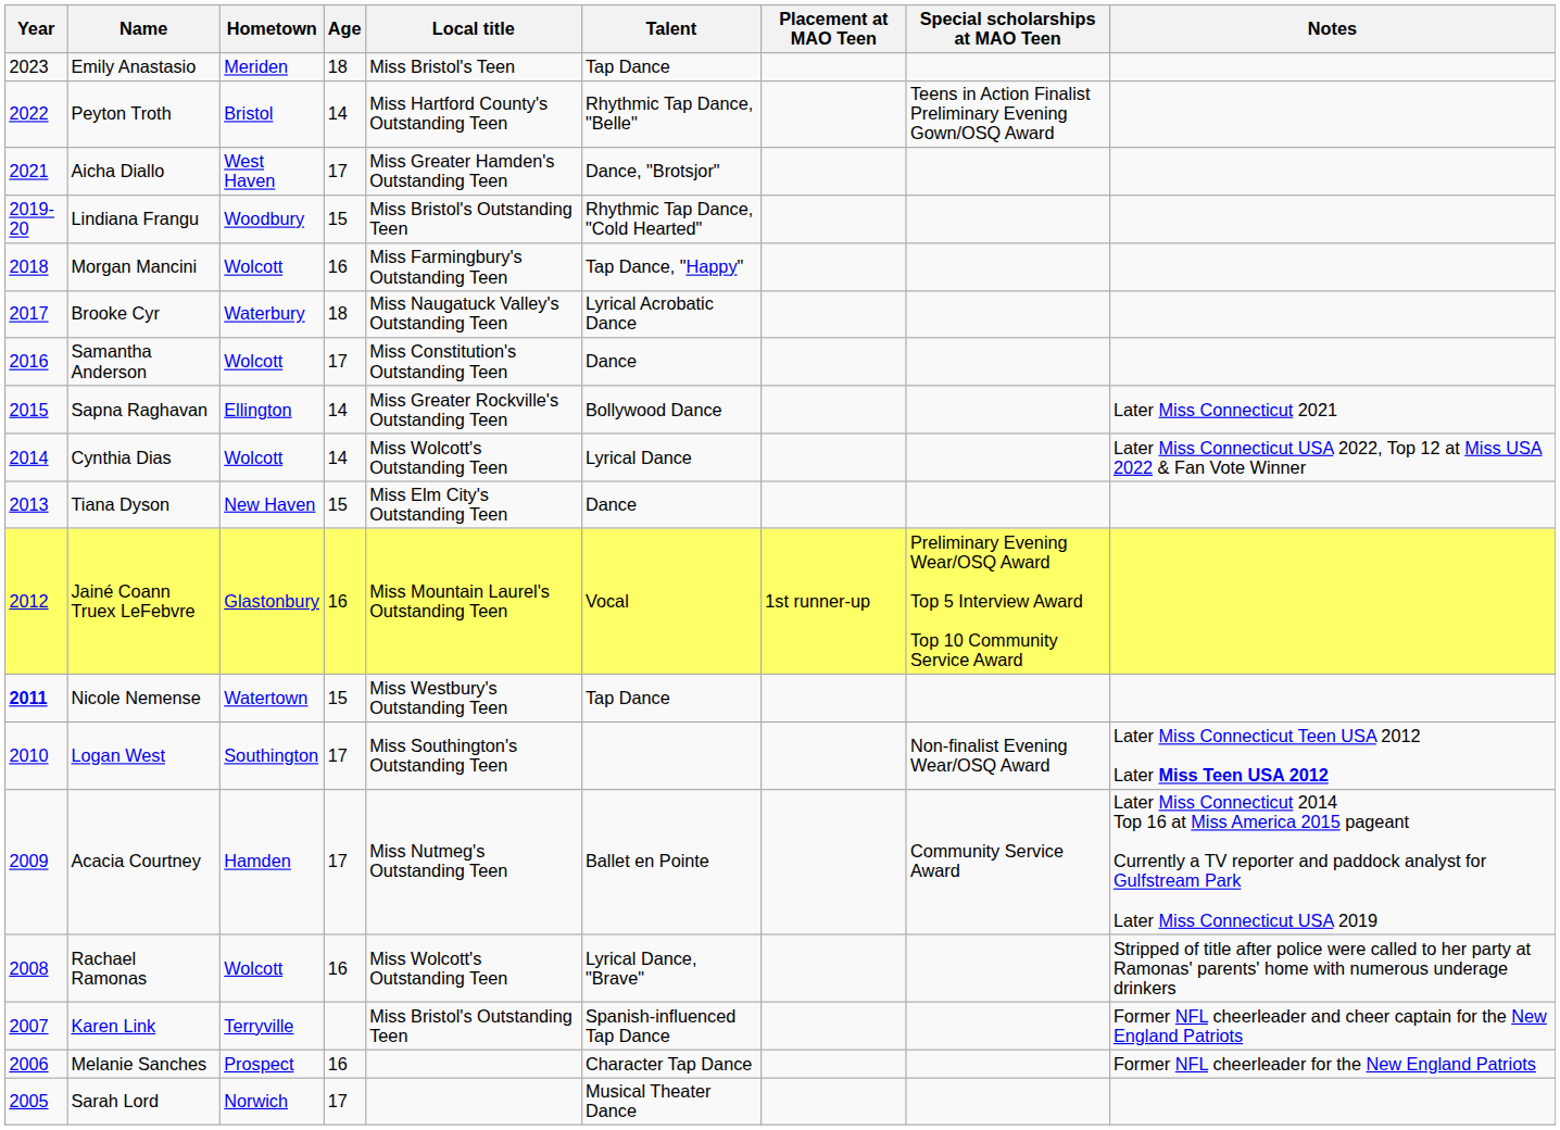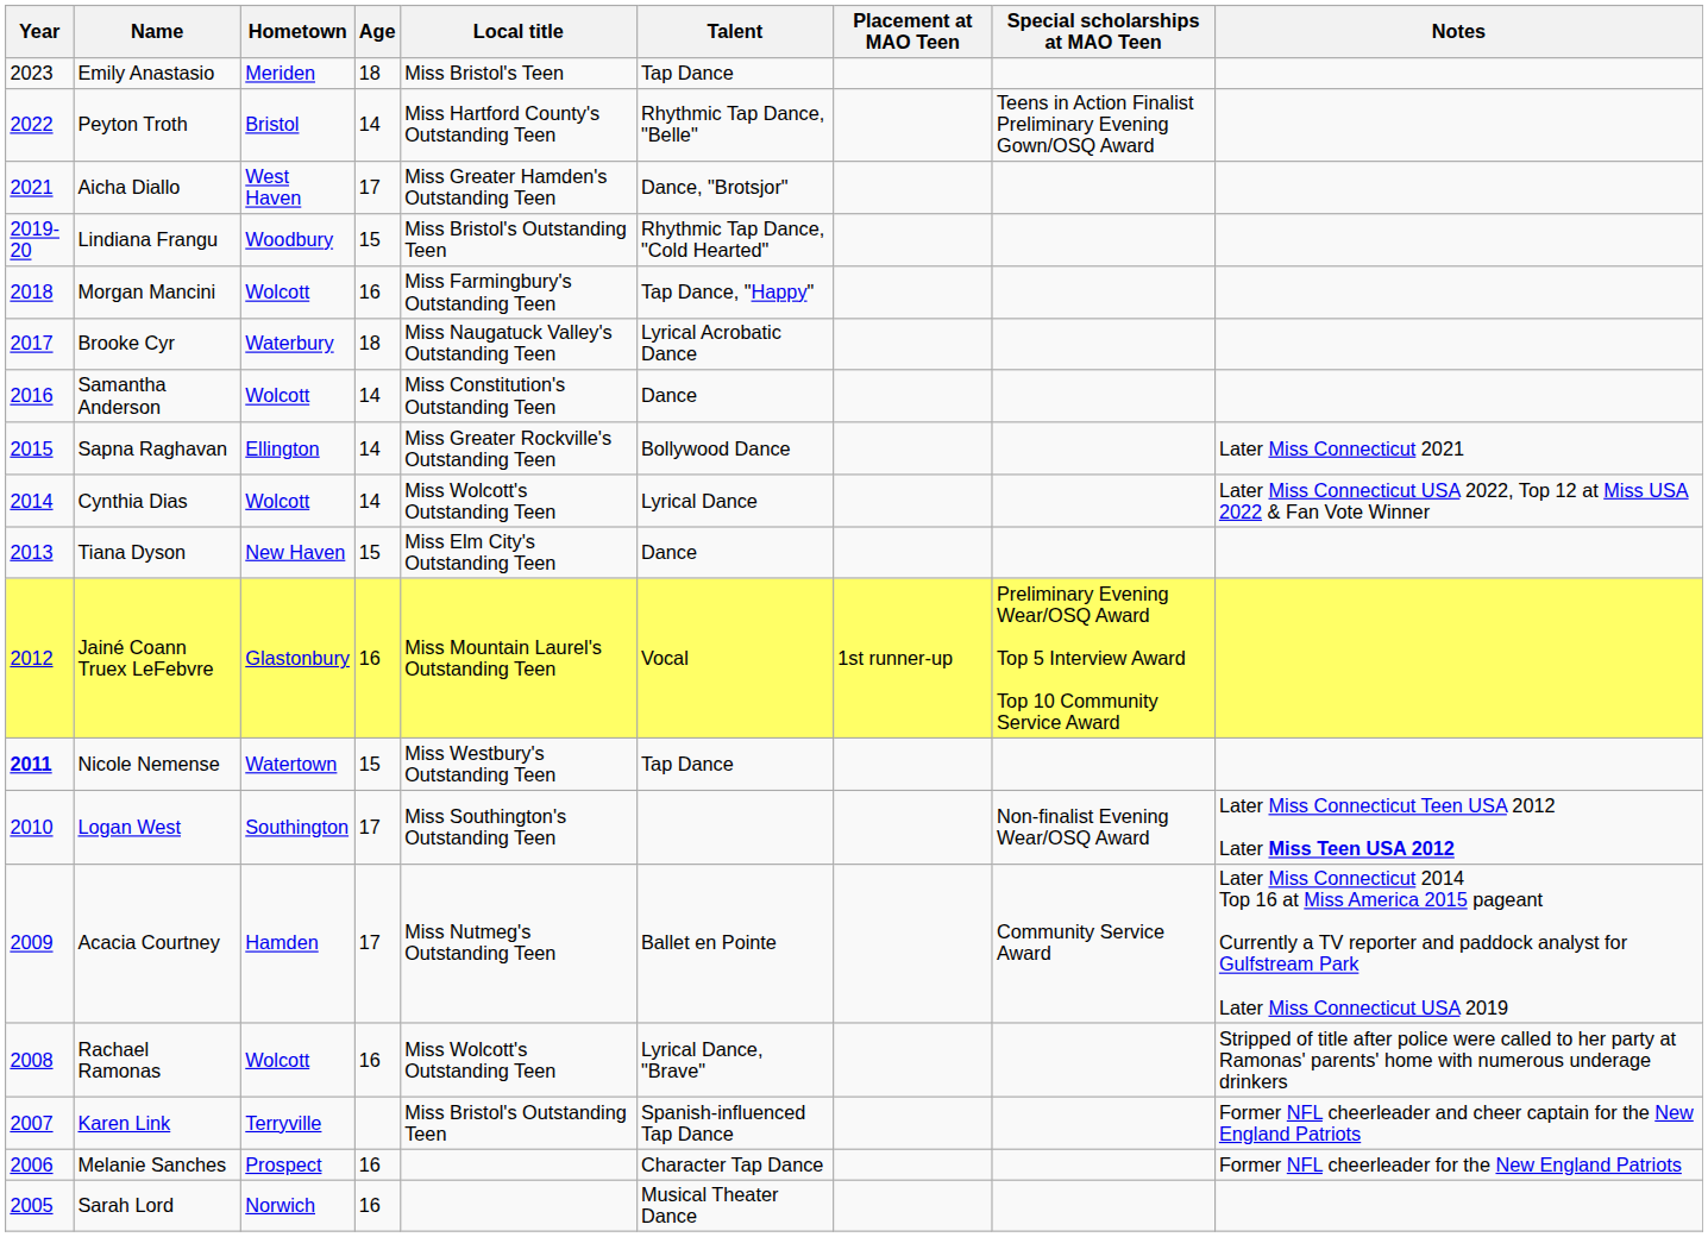 <table class="wikitable sortable"style="width:100%; font-size:90%;">
 <tr bgcolor="#efefef">
 <th>Year</th>
 <th>Name</th>
 <th>Hometown</th>
 <th><strong>Age</strong></th>
 <th>Local title</th>
 <th>Talent</th>
 <th>Placement at MAO Teen</th>
 <th>Special scholarships at MAO Teen</th>
 <th>Notes</th>
 </tr>
 <tr>
 <td>2023</td>
 <td>Emily Anastasio</td>
 <td><a href='#'>Meriden</a></td>
 <td>18</td>
 <td>Miss Bristol's Teen</td>
 <td>Tap Dance</td>
 <td></td>
 <td></td>
 <td></td>
 </tr>
 <tr>
 <td><a href='#'>2022</a></td>
 <td>Peyton Troth</td>
 <td><a href='#'>Bristol</a></td>
 <td>14</td>
 <td>Miss Hartford County's Outstanding Teen</td>
 <td>Rhythmic Tap Dance, "Belle"</td>
 <td align="center"></td>
 <td>Teens in Action Finalist<br>Preliminary Evening Gown/OSQ Award</td>
 <td></td>
 </tr>
 <tr>
 <td><a href='#'>2021</a></td>
 <td>Aicha Diallo</td>
 <td><a href='#'>West Haven</a></td>
 <td>17</td>
 <td>Miss Greater Hamden's Outstanding Teen</td>
 <td>Dance, "Brotsjor"</td>
 <td></td>
 <td></td>
 <td></td>
 </tr>
 <tr>
 <td><a href='#'>2019-20</a></td>
 <td>Lindiana Frangu</td>
 <td><a href='#'>Woodbury</a></td>
 <td>15</td>
 <td>Miss Bristol's Outstanding Teen</td>
 <td>Rhythmic Tap Dance, "Cold Hearted"</td>
 <td></td>
 <td></td>
 <td></td>
 </tr>
 <tr>
 <td><a href='#'>2018</a></td>
 <td>Morgan Mancini</td>
 <td><a href='#'>Wolcott</a></td>
 <td>16</td>
 <td>Miss Farmingbury's Outstanding Teen</td>
 <td>Tap Dance, "<a href='#'>Happy</a>"</td>
 <td></td>
 <td></td>
 <td></td>
 </tr>
 <tr>
 <td><a href='#'>2017</a></td>
 <td>Brooke Cyr</td>
 <td><a href='#'>Waterbury</a></td>
 <td>18</td>
 <td>Miss Naugatuck Valley's Outstanding Teen</td>
 <td>Lyrical Acrobatic Dance</td>
 <td></td>
 <td></td>
 <td></td>
 </tr>
 <tr>
 <td><a href='#'>2016</a></td>
 <td>Samantha Anderson</td>
 <td><a href='#'>Wolcott</a></td>
-<td>17</td>
+<td>14</td>
 <td>Miss Constitution's Outstanding Teen</td>
 <td>Dance</td>
 <td></td>
 <td></td>
 <td></td>
 </tr>
 <tr>
 <td><a href='#'>2015</a></td>
 <td>Sapna Raghavan</td>
 <td><a href='#'>Ellington</a></td>
 <td>14</td>
 <td>Miss Greater Rockville's Outstanding Teen</td>
 <td>Bollywood Dance</td>
 <td></td>
 <td></td>
 <td>Later <a href='#'>Miss Connecticut</a> 2021</td>
 </tr>
 <tr>
 <td><a href='#'>2014</a></td>
 <td>Cynthia Dias</td>
 <td><a href='#'>Wolcott</a></td>
 <td>14</td>
 <td>Miss Wolcott's Outstanding Teen</td>
 <td>Lyrical Dance</td>
 <td></td>
 <td></td>
 <td>Later <a href='#'>Miss Connecticut USA</a> 2022, Top 12 at <a href='#'>Miss USA 2022</a> & Fan Vote Winner</td>
 </tr>
 <tr>
 <td><a href='#'>2013</a></td>
 <td>Tiana Dyson</td>
 <td><a href='#'>New Haven</a></td>
 <td>15</td>
 <td>Miss Elm City's Outstanding Teen</td>
 <td>Dance</td>
 <td></td>
 <td></td>
 <td></td>
 </tr>
 <tr style="background-color:#FFFF66;">
 <td><a href='#'>2012</a></td>
 <td>Jainé Coann Truex LeFebvre</td>
 <td><a href='#'>Glastonbury</a></td>
 <td>16</td>
 <td>Miss Mountain Laurel's Outstanding Teen</td>
 <td>Vocal</td>
 <td>1st runner-up</td>
 <td>Preliminary Evening Wear/OSQ Award<br><br>Top 5 Interview Award<br><br>Top 10 Community Service Award</td>
 <td></td>
 </tr>
 <tr>
 <td><strong><a href='#'>2011</a></strong></td>
 <td>Nicole Nemense</td>
 <td><a href='#'>Watertown</a></td>
 <td>15</td>
 <td>Miss Westbury's Outstanding Teen</td>
 <td>Tap Dance</td>
 <td></td>
 <td></td>
 <td></td>
 </tr>
 <tr>
 <td><a href='#'>2010</a></td>
 <td><a href='#'>Logan West</a></td>
 <td><a href='#'>Southington</a></td>
 <td>17</td>
 <td>Miss Southington's Outstanding Teen</td>
 <td></td>
 <td></td>
 <td>Non-finalist Evening Wear/OSQ Award</td>
 <td>Later <a href='#'>Miss Connecticut Teen USA</a> 2012<br><br>Later <strong><a href='#'>Miss Teen USA 2012</a></strong></td>
 </tr>
 <tr>
 <td><a href='#'>2009</a></td>
 <td>Acacia Courtney</td>
 <td><a href='#'>Hamden</a></td>
 <td>17</td>
 <td>Miss Nutmeg's Outstanding Teen</td>
 <td>Ballet en Pointe</td>
 <td></td>
 <td>Community Service Award</td>
 <td>Later <a href='#'>Miss Connecticut</a> 2014<br>Top 16 at <a href='#'>Miss America 2015</a> pageant<br><br>Currently a TV reporter and paddock analyst for <a href='#'>Gulfstream Park</a><br><br>Later <a href='#'>Miss Connecticut USA</a> 2019</td>
 </tr>
 <tr>
 <td><a href='#'>2008</a></td>
 <td>Rachael Ramonas</td>
 <td><a href='#'>Wolcott</a></td>
 <td>16</td>
 <td>Miss Wolcott's Outstanding Teen</td>
 <td>Lyrical Dance, "Brave"</td>
 <td></td>
 <td></td>
 <td>Stripped of title after police were called to her party at Ramonas' parents' home with numerous underage drinkers<br></td>
 </tr>
 <tr>
 <td><a href='#'>2007</a></td>
 <td><a href='#'>Karen Link</a></td>
 <td><a href='#'>Terryville</a></td>
 <td></td>
 <td>Miss Bristol's Outstanding Teen</td>
 <td>Spanish-influenced Tap Dance</td>
 <td></td>
 <td></td>
 <td>Former <a href='#'>NFL</a> cheerleader and cheer captain for the <a href='#'>New England Patriots</a></td>
 </tr>
 <tr>
 <td><a href='#'>2006</a></td>
 <td>Melanie Sanches</td>
 <td><a href='#'>Prospect</a></td>
 <td>16</td>
 <td></td>
 <td>Character Tap Dance</td>
 <td></td>
 <td></td>
 <td>Former <a href='#'>NFL</a> cheerleader for the <a href='#'>New England Patriots</a></td>
 </tr>
 <tr>
 <td><a href='#'>2005</a></td>
 <td>Sarah Lord</td>
 <td><a href='#'>Norwich</a></td>
-<td>17</td>
+<td>16</td>
 <td></td>
 <td>Musical Theater Dance</td>
 <td></td>
 <td></td>
 <td></td>
 </tr>
 </table>
